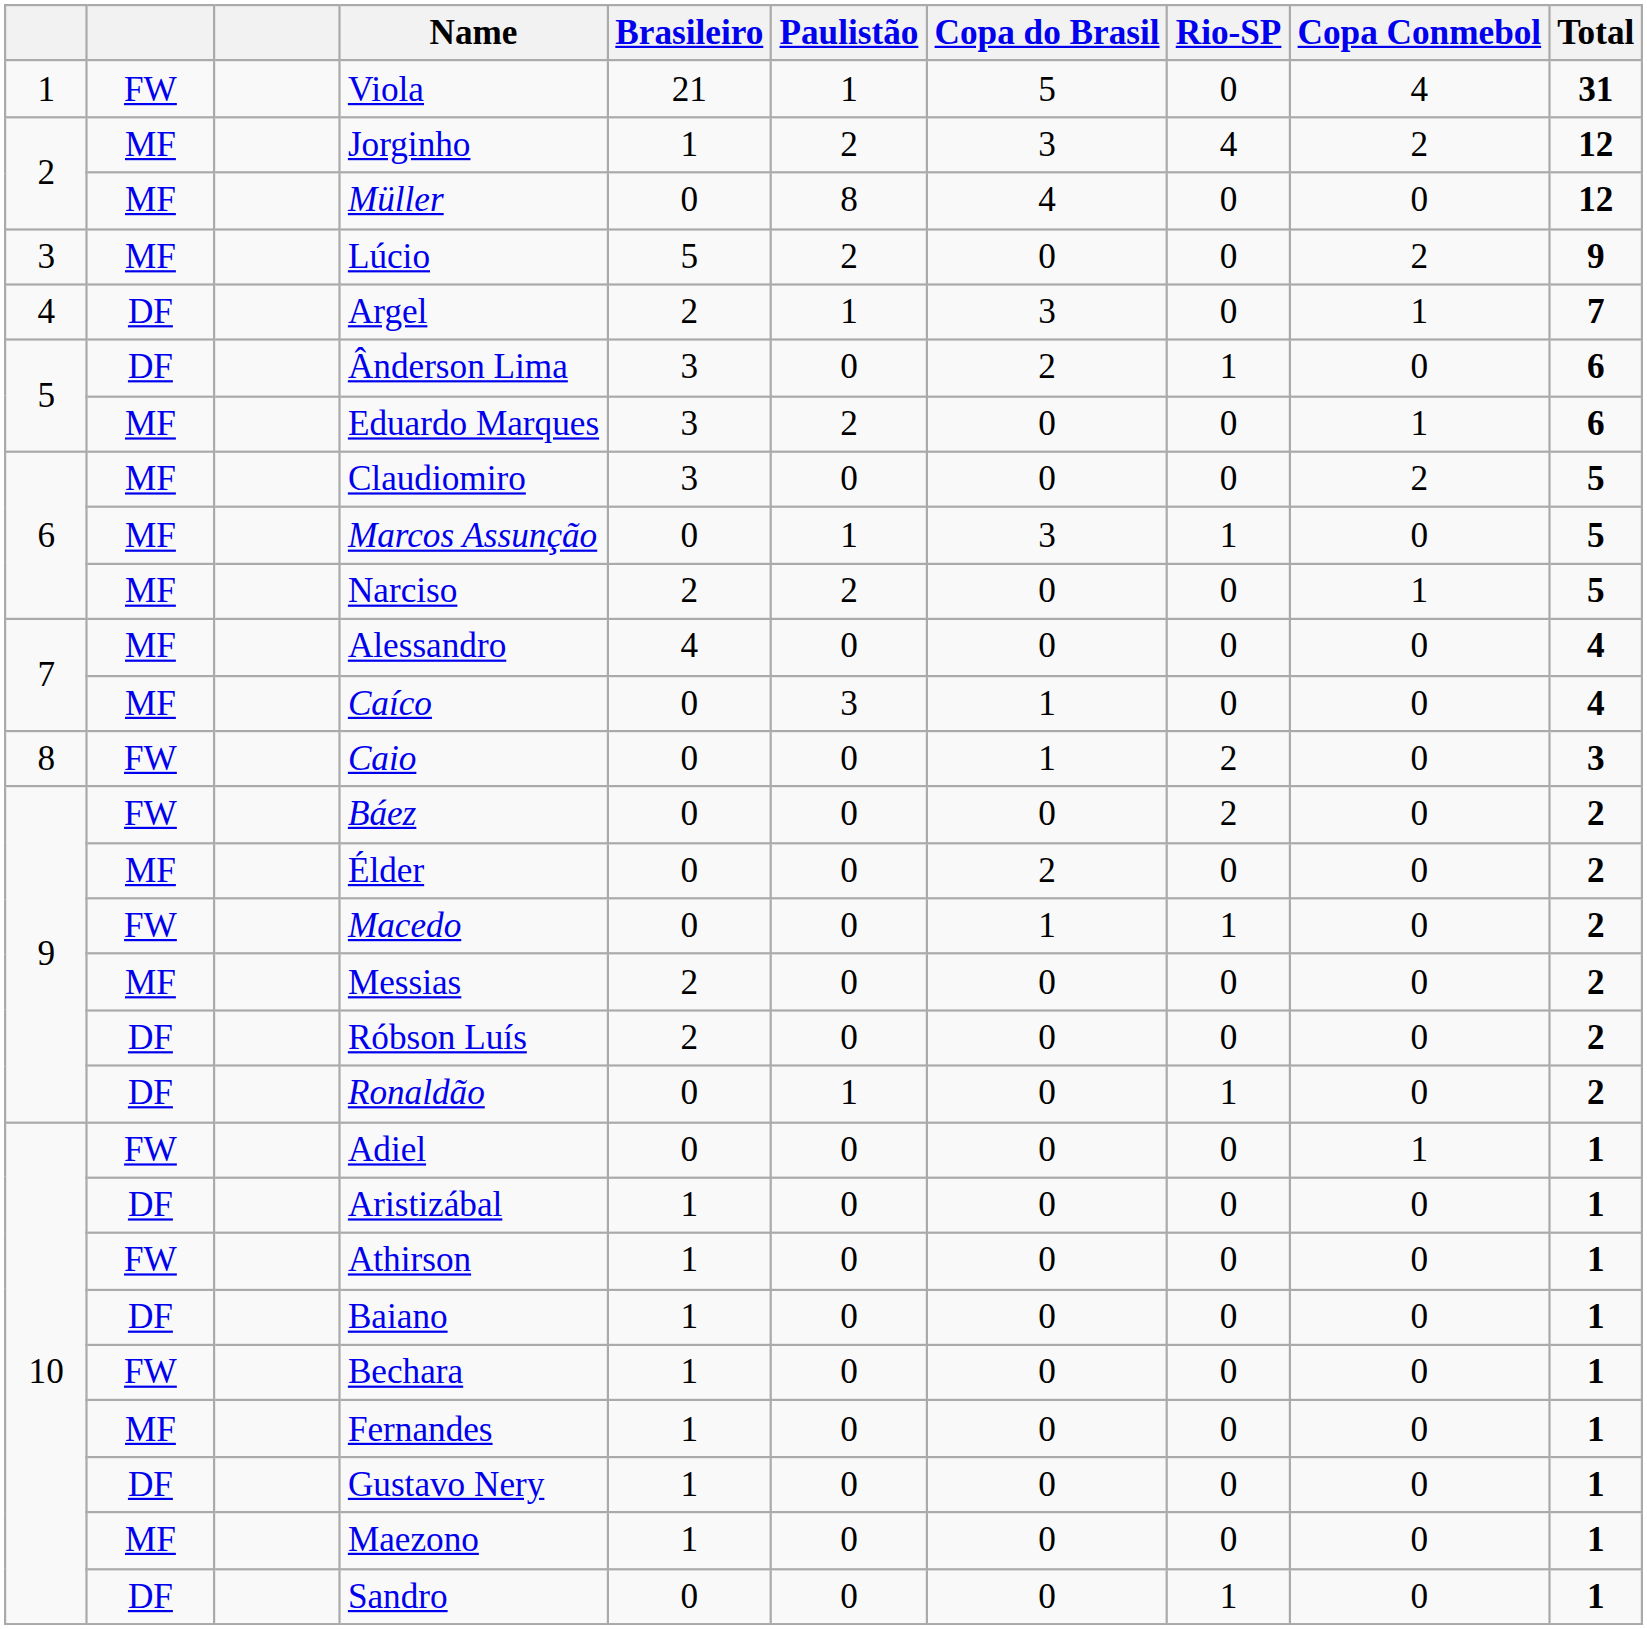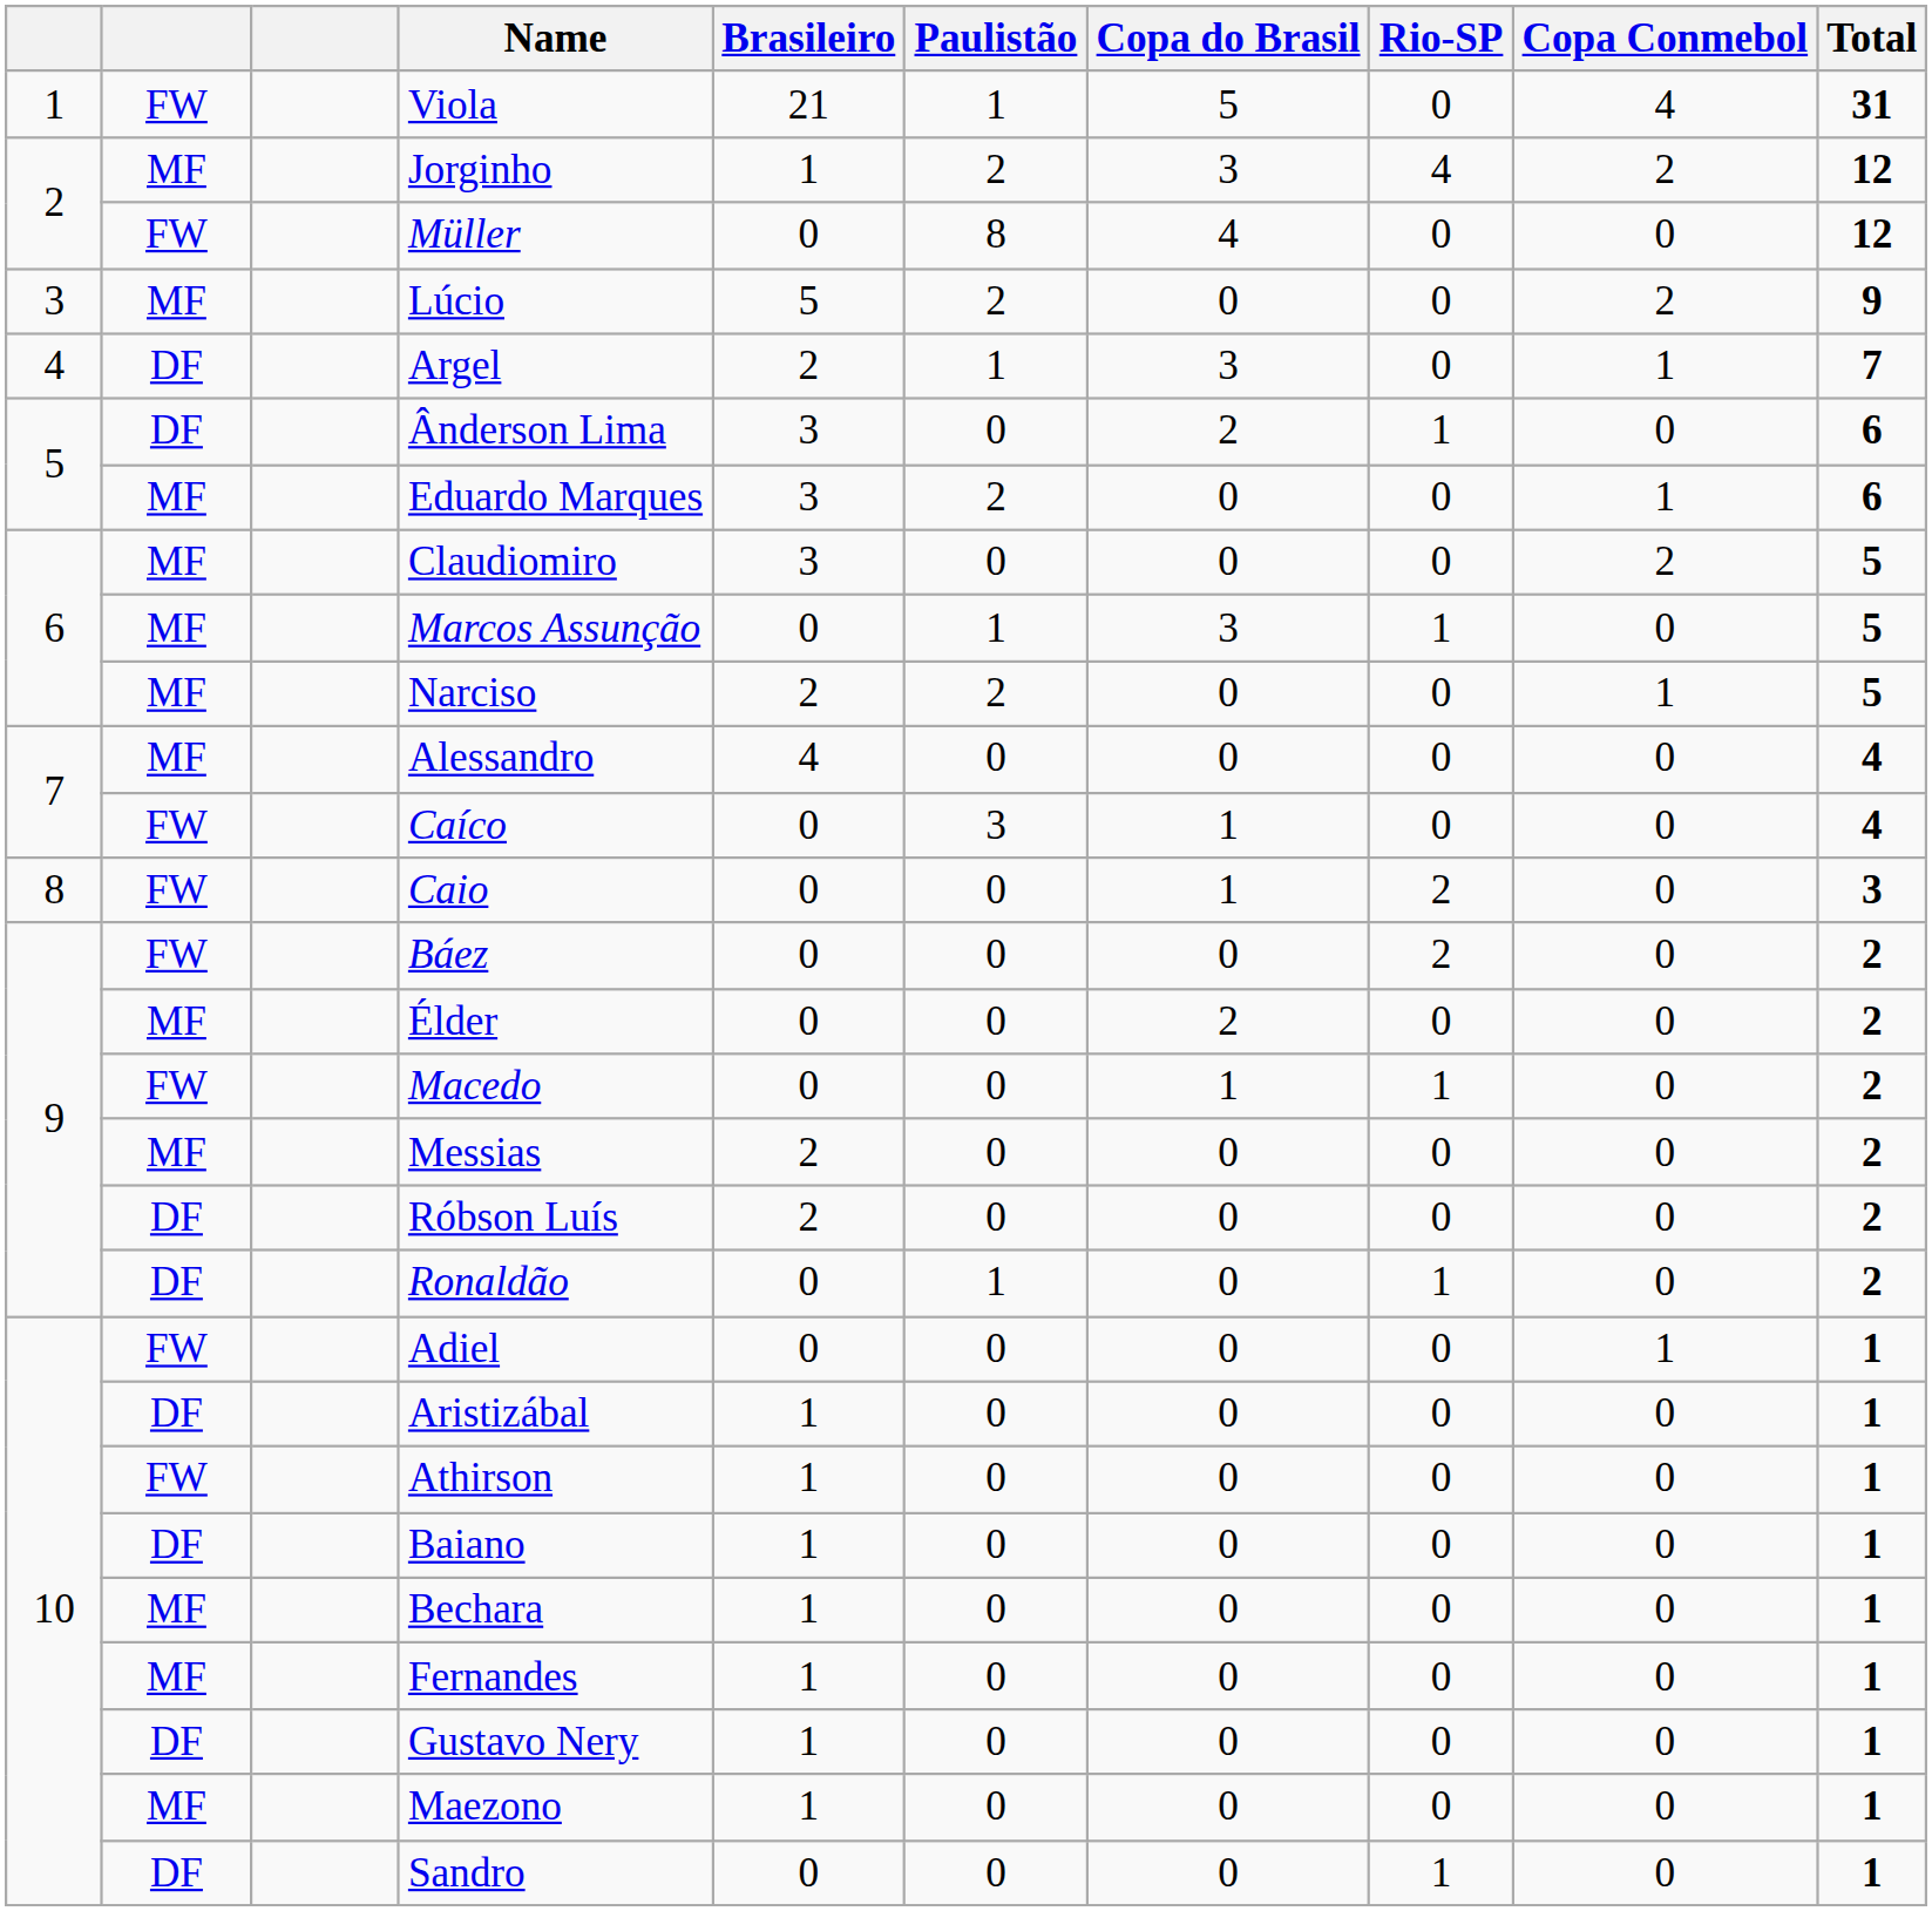 <table class="wikitable sortable" style="text-align:center;">
 <tr>
 <th width="30"></th>
 <th width="50"></th>
 <th width="50"></th>
 <th>Name</th>
 <th><a href='#'>Brasileiro</a></th>
 <th><a href='#'>Paulistão</a></th>
 <th><a href='#'>Copa do Brasil</a></th>
 <th><a href='#'>Rio-SP</a></th>
 <th><a href='#'>Copa Conmebol</a></th>
 <th>Total</th>
 </tr>
 <tr>
 <td rowspan=1>1</td>
 <td><a href='#'>FW</a></td>
 <td></td>
 <td align=left><a href='#'>Viola</a></td>
 <td>21</td>
 <td>1</td>
 <td>5</td>
 <td>0</td>
 <td>4</td>
 <td><strong>31</strong></td>
 </tr>
 <tr>
 <td rowspan=2>2</td>
 <td><a href='#'>MF</a></td>
 <td></td>
 <td align=left><a href='#'>Jorginho</a></td>
 <td>1</td>
 <td>2</td>
 <td>3</td>
 <td>4</td>
 <td>2</td>
 <td><strong>12</strong></td>
 </tr>
 <tr>
-<td><a href='#'>MF</a></td>
+<td><a href='#'>FW</a></td>
 <td></td>
 <td align=left><em><a href='#'>Müller</a></em></td>
 <td>0</td>
 <td>8</td>
 <td>4</td>
 <td>0</td>
 <td>0</td>
 <td><strong>12</strong></td>
 </tr>
 <tr>
 <td rowspan=1>3</td>
 <td><a href='#'>MF</a></td>
 <td></td>
 <td align=left><a href='#'>Lúcio</a></td>
 <td>5</td>
 <td>2</td>
 <td>0</td>
 <td>0</td>
 <td>2</td>
 <td><strong>9</strong></td>
 </tr>
 <tr>
 <td rowspan=1>4</td>
 <td><a href='#'>DF</a></td>
 <td></td>
 <td align=left><a href='#'>Argel</a></td>
 <td>2</td>
 <td>1</td>
 <td>3</td>
 <td>0</td>
 <td>1</td>
 <td><strong>7</strong></td>
 </tr>
 <tr>
 <td rowspan=2>5</td>
 <td><a href='#'>DF</a></td>
 <td></td>
 <td align=left><a href='#'>Ânderson Lima</a></td>
 <td>3</td>
 <td>0</td>
 <td>2</td>
 <td>1</td>
 <td>0</td>
 <td><strong>6</strong></td>
 </tr>
 <tr>
 <td><a href='#'>MF</a></td>
 <td></td>
 <td align=left><a href='#'>Eduardo Marques</a></td>
 <td>3</td>
 <td>2</td>
 <td>0</td>
 <td>0</td>
 <td>1</td>
 <td><strong>6</strong></td>
 </tr>
 <tr>
 <td rowspan=3>6</td>
 <td><a href='#'>MF</a></td>
 <td></td>
 <td align=left><a href='#'>Claudiomiro</a></td>
 <td>3</td>
 <td>0</td>
 <td>0</td>
 <td>0</td>
 <td>2</td>
 <td><strong>5</strong></td>
 </tr>
 <tr>
 <td><a href='#'>MF</a></td>
 <td></td>
 <td align=left><em><a href='#'>Marcos Assunção</a></em></td>
 <td>0</td>
 <td>1</td>
 <td>3</td>
 <td>1</td>
 <td>0</td>
 <td><strong>5</strong></td>
 </tr>
 <tr>
 <td><a href='#'>MF</a></td>
 <td></td>
 <td align=left><a href='#'>Narciso</a></td>
 <td>2</td>
 <td>2</td>
 <td>0</td>
 <td>0</td>
 <td>1</td>
 <td><strong>5</strong></td>
 </tr>
 <tr>
 <td rowspan=2>7</td>
 <td><a href='#'>MF</a></td>
 <td></td>
 <td align=left><a href='#'>Alessandro</a></td>
 <td>4</td>
 <td>0</td>
 <td>0</td>
 <td>0</td>
 <td>0</td>
 <td><strong>4</strong></td>
 </tr>
 <tr>
-<td><a href='#'>MF</a></td>
+<td><a href='#'>FW</a></td>
 <td></td>
 <td align=left><em><a href='#'>Caíco</a></em></td>
 <td>0</td>
 <td>3</td>
 <td>1</td>
 <td>0</td>
 <td>0</td>
 <td><strong>4</strong></td>
 </tr>
 <tr>
 <td rowspan=1>8</td>
 <td><a href='#'>FW</a></td>
 <td></td>
 <td align=left><em><a href='#'>Caio</a></em></td>
 <td>0</td>
 <td>0</td>
 <td>1</td>
 <td>2</td>
 <td>0</td>
 <td><strong>3</strong></td>
 </tr>
 <tr>
 <td rowspan=6>9</td>
 <td><a href='#'>FW</a></td>
 <td></td>
 <td align=left><em><a href='#'>Báez</a></em></td>
 <td>0</td>
 <td>0</td>
 <td>0</td>
 <td>2</td>
 <td>0</td>
 <td><strong>2</strong></td>
 </tr>
 <tr>
 <td><a href='#'>MF</a></td>
 <td></td>
 <td align=left><a href='#'>Élder</a></td>
 <td>0</td>
 <td>0</td>
 <td>2</td>
 <td>0</td>
 <td>0</td>
 <td><strong>2</strong></td>
 </tr>
 <tr>
 <td><a href='#'>FW</a></td>
 <td></td>
 <td align=left><em><a href='#'>Macedo</a></em></td>
 <td>0</td>
 <td>0</td>
 <td>1</td>
 <td>1</td>
 <td>0</td>
 <td><strong>2</strong></td>
 </tr>
 <tr>
 <td><a href='#'>MF</a></td>
 <td></td>
 <td align=left><a href='#'>Messias</a></td>
 <td>2</td>
 <td>0</td>
 <td>0</td>
 <td>0</td>
 <td>0</td>
 <td><strong>2</strong></td>
 </tr>
 <tr>
 <td><a href='#'>DF</a></td>
 <td></td>
 <td align=left><a href='#'>Róbson Luís</a></td>
 <td>2</td>
 <td>0</td>
 <td>0</td>
 <td>0</td>
 <td>0</td>
 <td><strong>2</strong></td>
 </tr>
 <tr>
 <td><a href='#'>DF</a></td>
 <td></td>
 <td align=left><em><a href='#'>Ronaldão</a></em></td>
 <td>0</td>
 <td>1</td>
 <td>0</td>
 <td>1</td>
 <td>0</td>
 <td><strong>2</strong></td>
 </tr>
 <tr>
 <td rowspan=9>10</td>
 <td><a href='#'>FW</a></td>
 <td></td>
 <td align=left><a href='#'>Adiel</a></td>
 <td>0</td>
 <td>0</td>
 <td>0</td>
 <td>0</td>
 <td>1</td>
 <td><strong>1</strong></td>
 </tr>
 <tr>
 <td><a href='#'>DF</a></td>
 <td></td>
 <td align=left><a href='#'>Aristizábal</a></td>
 <td>1</td>
 <td>0</td>
 <td>0</td>
 <td>0</td>
 <td>0</td>
 <td><strong>1</strong></td>
 </tr>
 <tr>
 <td><a href='#'>FW</a></td>
 <td></td>
 <td align=left><a href='#'>Athirson</a></td>
 <td>1</td>
 <td>0</td>
 <td>0</td>
 <td>0</td>
 <td>0</td>
 <td><strong>1</strong></td>
 </tr>
 <tr>
 <td><a href='#'>DF</a></td>
 <td></td>
 <td align=left><a href='#'>Baiano</a></td>
 <td>1</td>
 <td>0</td>
 <td>0</td>
 <td>0</td>
 <td>0</td>
 <td><strong>1</strong></td>
 </tr>
 <tr>
-<td><a href='#'>FW</a></td>
+<td><a href='#'>MF</a></td>
 <td></td>
 <td align=left><a href='#'>Bechara</a></td>
 <td>1</td>
 <td>0</td>
 <td>0</td>
 <td>0</td>
 <td>0</td>
 <td><strong>1</strong></td>
 </tr>
 <tr>
 <td><a href='#'>MF</a></td>
 <td></td>
 <td align=left><a href='#'>Fernandes</a></td>
 <td>1</td>
 <td>0</td>
 <td>0</td>
 <td>0</td>
 <td>0</td>
 <td><strong>1</strong></td>
 </tr>
 <tr>
 <td><a href='#'>DF</a></td>
 <td></td>
 <td align=left><a href='#'>Gustavo Nery</a></td>
 <td>1</td>
 <td>0</td>
 <td>0</td>
 <td>0</td>
 <td>0</td>
 <td><strong>1</strong></td>
 </tr>
 <tr>
 <td><a href='#'>MF</a></td>
 <td></td>
 <td align=left><a href='#'>Maezono</a></td>
 <td>1</td>
 <td>0</td>
 <td>0</td>
 <td>0</td>
 <td>0</td>
 <td><strong>1</strong></td>
 </tr>
 <tr>
 <td><a href='#'>DF</a></td>
 <td></td>
 <td align=left><a href='#'>Sandro</a></td>
 <td>0</td>
 <td>0</td>
 <td>0</td>
 <td>1</td>
 <td>0</td>
 <td><strong>1</strong></td>
 </tr>
 <tr>
 </tr>
 </table>
